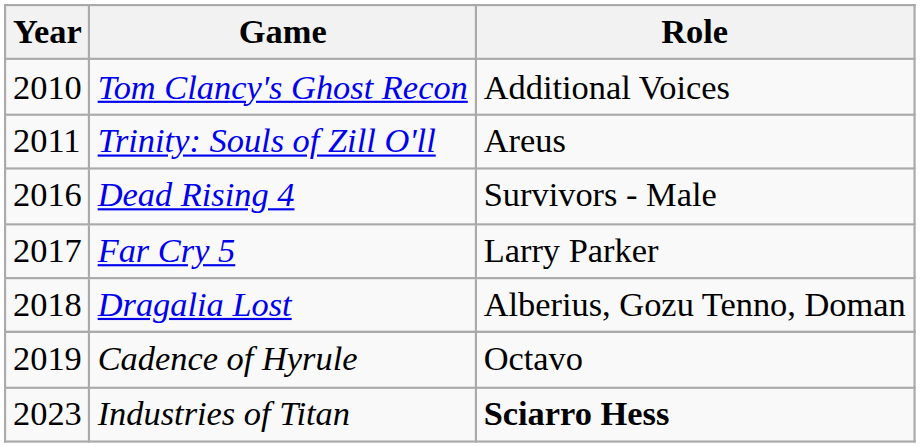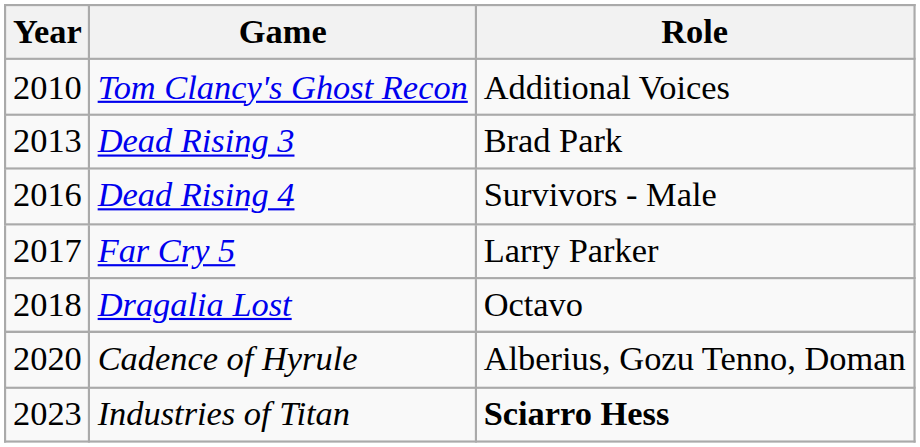 <table class = "wikitable sortable">
 <tr>
 <th>Year</th>
 <th>Game</th>
 <th>Role</th>
 </tr>
 <tr>
 <td>2010</td>
 <td><em><a href='#'>Tom Clancy's Ghost Recon</a></em></td>
 <td>Additional Voices</td>
 </tr>
 <tr>
-<td>2011</td>
-<td><em><a href='#'>Trinity: Souls of Zill O'll</a></em></td>
-<td>Areus</td>
+<td>2013</td>
+<td><em><a href='#'>Dead Rising 3</a></em></td>
+<td>Brad Park</td>
 </tr>
 <tr>
 <td>2016</td>
 <td><em><a href='#'>Dead Rising 4</a></em></td>
 <td>Survivors - Male</td>
 </tr>
 <tr>
 <td>2017</td>
 <td><em><a href='#'>Far Cry 5</a></em></td>
 <td>Larry Parker</td>
 </tr>
 <tr>
 <td>2018</td>
 <td><em><a href='#'>Dragalia Lost</a></em></td>
-<td>Alberius, Gozu Tenno, Doman </td>
+<td>Octavo</td>
 </tr>
 <tr>
 </tr>
 <tr>
-<td>2019</td>
+<td>2020</td>
 <td><em>Cadence of Hyrule</em></td>
-<td>Octavo</td>
+<td>Alberius, Gozu Tenno, Doman </td>
 </tr>
 <tr>
 <td>2023</td>
 <td><em>Industries of Titan</em></td>
 <td><strong>Sciarro Hess</strong></td>
 </tr>
 </table>
